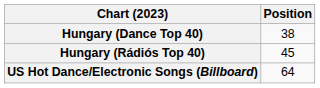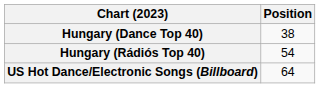 <table class="wikitable sortable plainrowheaders" style="text-align:center">
 <tr>
 <th scope="col">Chart (2023)</th>
 <th scope="col">Position</th>
 </tr>
 <tr>
 <th scope="row">Hungary (Dance Top 40)</th>
 <td>38</td>
 </tr>
 <tr>
 <th scope="row">Hungary (Rádiós Top 40)</th>
-<td>45</td>
+<td>54</td>
 </tr>
 <tr>
 <th scope="row">US Hot Dance/Electronic Songs (<em>Billboard</em>)</th>
 <td>64</td>
 </tr>
 </table>
